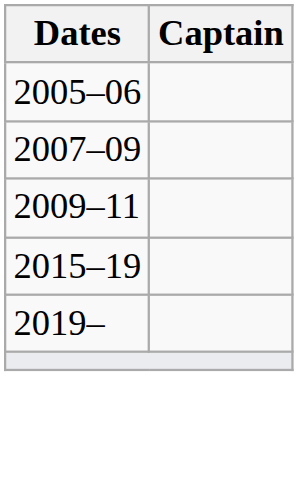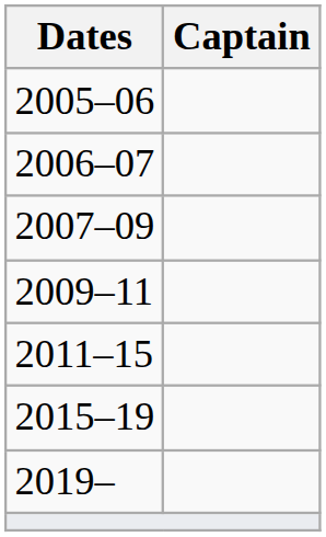 <table class="wikitable">
 <tr>
 <th>Dates</th>
 <th>Captain</th>
 </tr>
 <tr>
 <td>2005–06</td>
 <td></td>
 </tr>
 <tr>
+<td>2006–07</td>
+<td></td>
+</tr>
+<tr>
 <td>2007–09</td>
 <td></td>
 </tr>
 <tr>
 <td>2009–11</td>
+<td></td>
+</tr>
+<tr>
+<td>2011–15</td>
 <td></td>
 </tr>
 <tr>
 <td>2015–19</td>
 <td></td>
 </tr>
 <tr>
 <td>2019–</td>
 <td></td>
 </tr>
 <tr class="sortbottom">
 <td colspan="2" style="background-color:#EAECF0;text-align:center" align="bottom"></td>
 </tr>
 </table>
